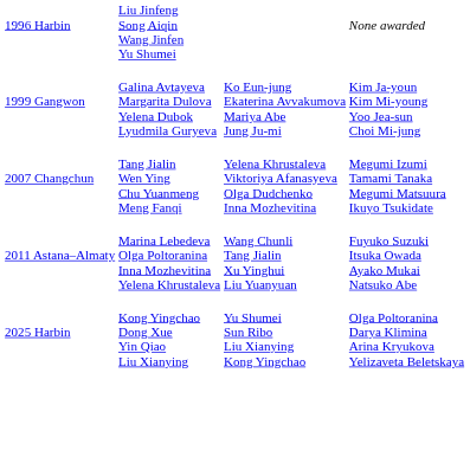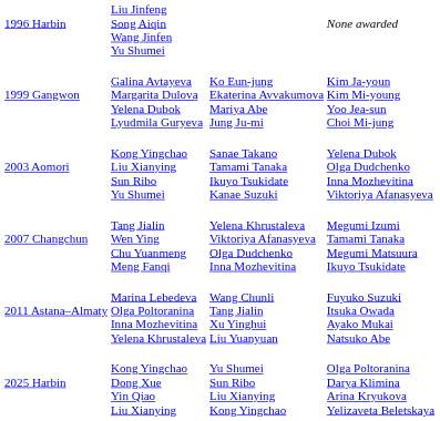 <table>
 <tr>
 <td><a href='#'>1996 Harbin</a></td>
 <td><br><a href='#'>Liu Jinfeng</a><br><a href='#'>Song Aiqin</a><br><a href='#'>Wang Jinfen</a><br><a href='#'>Yu Shumei</a></td>
 <td valign=top></td>
 <td><em>None awarded</em></td>
 </tr>
 <tr>
 <td><a href='#'>1999 Gangwon</a></td>
 <td><br><a href='#'>Galina Avtayeva</a><br><a href='#'>Margarita Dulova</a><br><a href='#'>Yelena Dubok</a><br><a href='#'>Lyudmila Guryeva</a></td>
 <td><br><a href='#'>Ko Eun-jung</a><br><a href='#'>Ekaterina Avvakumova</a><br><a href='#'>Mariya Abe</a><br><a href='#'>Jung Ju-mi</a></td>
 <td><br><a href='#'>Kim Ja-youn</a><br><a href='#'>Kim Mi-young</a><br><a href='#'>Yoo Jea-sun</a><br><a href='#'>Choi Mi-jung</a></td>
+</tr>
+<tr>
+<td><a href='#'>2003 Aomori</a></td>
+<td><br><a href='#'>Kong Yingchao</a><br><a href='#'>Liu Xianying</a><br><a href='#'>Sun Ribo</a><br><a href='#'>Yu Shumei</a></td>
+<td><br><a href='#'>Sanae Takano</a><br><a href='#'>Tamami Tanaka</a><br><a href='#'>Ikuyo Tsukidate</a><br><a href='#'>Kanae Suzuki</a></td>
+<td><br><a href='#'>Yelena Dubok</a><br><a href='#'>Olga Dudchenko</a><br><a href='#'>Inna Mozhevitina</a><br><a href='#'>Viktoriya Afanasyeva</a></td>
 </tr>
 <tr>
 <td><a href='#'>2007 Changchun</a></td>
 <td><br><a href='#'>Tang Jialin</a><br><a href='#'>Wen Ying</a><br><a href='#'>Chu Yuanmeng</a><br><a href='#'>Meng Fanqi</a></td>
 <td><br><a href='#'>Yelena Khrustaleva</a><br><a href='#'>Viktoriya Afanasyeva</a><br><a href='#'>Olga Dudchenko</a><br><a href='#'>Inna Mozhevitina</a></td>
 <td><br><a href='#'>Megumi Izumi</a><br><a href='#'>Tamami Tanaka</a><br><a href='#'>Megumi Matsuura</a><br><a href='#'>Ikuyo Tsukidate</a></td>
 </tr>
 <tr>
 <td><a href='#'>2011 Astana–Almaty</a></td>
 <td><br><a href='#'>Marina Lebedeva</a><br><a href='#'>Olga Poltoranina</a><br><a href='#'>Inna Mozhevitina</a><br><a href='#'>Yelena Khrustaleva</a></td>
 <td><br><a href='#'>Wang Chunli</a><br><a href='#'>Tang Jialin</a><br><a href='#'>Xu Yinghui</a><br><a href='#'>Liu Yuanyuan</a></td>
 <td><br><a href='#'>Fuyuko Suzuki</a><br><a href='#'>Itsuka Owada</a><br><a href='#'>Ayako Mukai</a><br><a href='#'>Natsuko Abe</a></td>
 </tr>
 <tr>
 <td><a href='#'>2025 Harbin</a></td>
 <td><br><a href='#'>Kong Yingchao</a><br><a href='#'>Dong Xue</a><br><a href='#'>Yin Qiao</a><br><a href='#'>Liu Xianying</a></td>
 <td><br><a href='#'>Yu Shumei</a><br><a href='#'>Sun Ribo</a><br><a href='#'>Liu Xianying</a><br><a href='#'>Kong Yingchao</a></td>
 <td><br><a href='#'>Olga Poltoranina</a><br><a href='#'>Darya Klimina</a><br><a href='#'>Arina Kryukova</a><br><a href='#'>Yelizaveta Beletskaya</a></td>
 </tr>
 </table>
